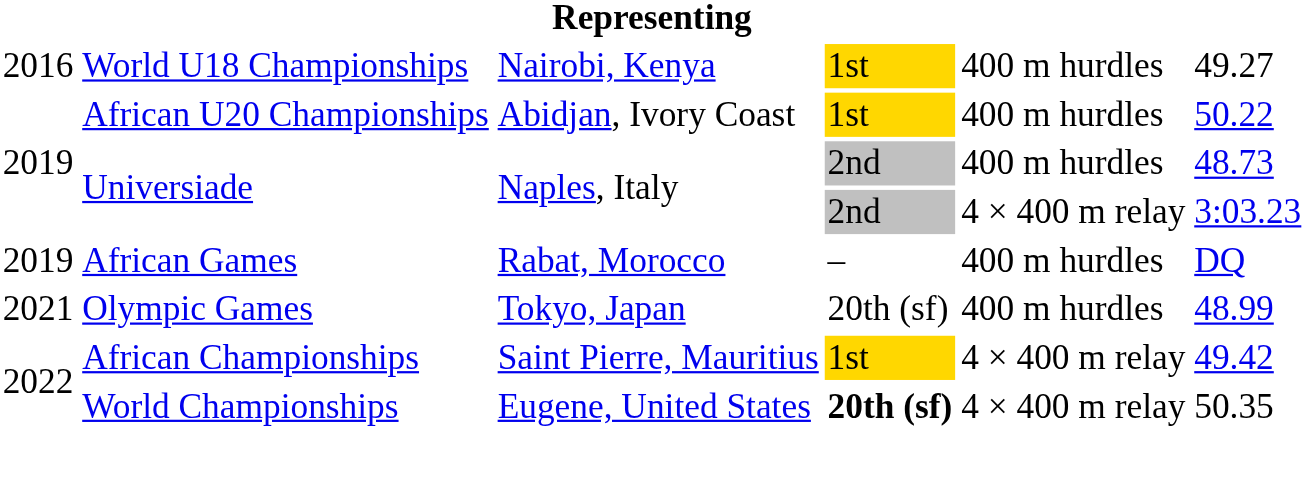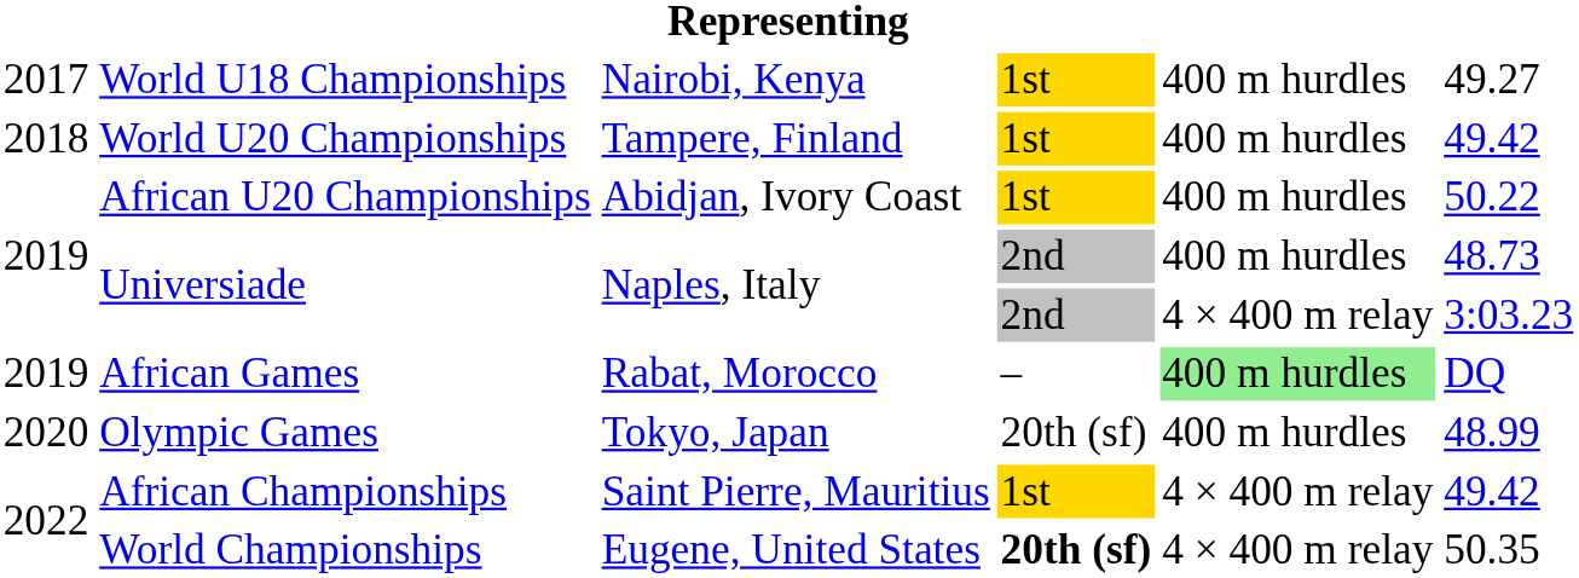 <table>
 <tr>
 <th colspan="6">Representing </th>
 </tr>
 <tr>
-<td>2016</td>
+<td>2017</td>
 <td><a href='#'>World U18 Championships</a></td>
 <td><a href='#'>Nairobi, Kenya</a></td>
 <td bgcolor=gold>1st</td>
 <td>400 m hurdles</td>
 <td>49.27</td>
+</tr>
+<tr>
+<td>2018</td>
+<td><a href='#'>World U20 Championships</a></td>
+<td><a href='#'>Tampere, Finland</a></td>
+<td bgcolor=gold>1st</td>
+<td>400 m hurdles</td>
+<td><a href='#'>49.42</a></td>
 </tr>
 <tr>
 <td rowspan=3>2019</td>
 <td><a href='#'>African U20 Championships</a></td>
 <td><a href='#'>Abidjan</a>, Ivory Coast</td>
 <td bgcolor=gold>1st</td>
 <td>400 m hurdles</td>
 <td><a href='#'>50.22</a></td>
 </tr>
 <tr>
 <td rowspan=2><a href='#'>Universiade</a></td>
 <td rowspan=2><a href='#'>Naples</a>, Italy</td>
 <td bgcolor=silver>2nd</td>
 <td>400 m hurdles</td>
 <td><a href='#'>48.73</a></td>
 </tr>
 <tr>
 <td bgcolor=silver>2nd</td>
 <td>4 × 400 m relay</td>
 <td><a href='#'>3:03.23</a></td>
 </tr>
 <tr>
 <td>2019</td>
 <td><a href='#'>African Games</a></td>
 <td><a href='#'>Rabat, Morocco</a></td>
 <td>–</td>
-<td>400 m hurdles</td>
+<td style="background: lightgreen;">400 m hurdles</td>
 <td><a href='#'>DQ</a></td>
 </tr>
 <tr>
-<td>2021</td>
+<td>2020</td>
 <td><a href='#'>Olympic Games</a></td>
 <td><a href='#'>Tokyo, Japan</a></td>
 <td>20th (sf)</td>
 <td>400 m hurdles</td>
 <td><a href='#'>48.99</a></td>
 </tr>
 <tr>
 <td rowspan=2>2022</td>
 <td><a href='#'>African Championships</a></td>
 <td><a href='#'>Saint Pierre, Mauritius</a></td>
 <td bgcolor=gold>1st</td>
 <td>4 × 400 m relay</td>
 <td><a href='#'>49.42</a></td>
 </tr>
 <tr>
 <td><a href='#'>World Championships</a></td>
 <td><a href='#'>Eugene, United States</a></td>
 <td><strong>20th (sf)</strong></td>
 <td>4 × 400 m relay</td>
 <td>50.35</td>
 </tr>
 </table>
